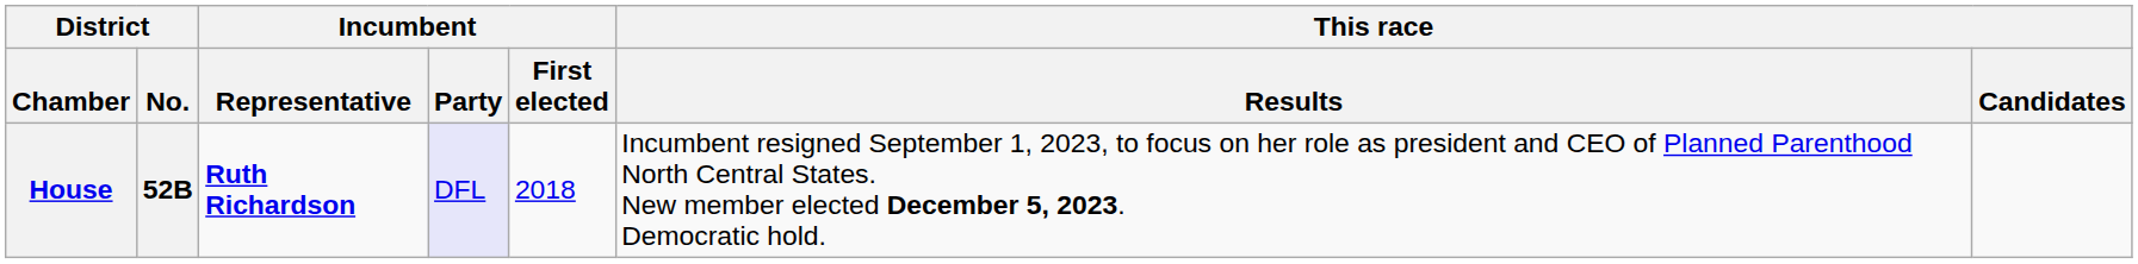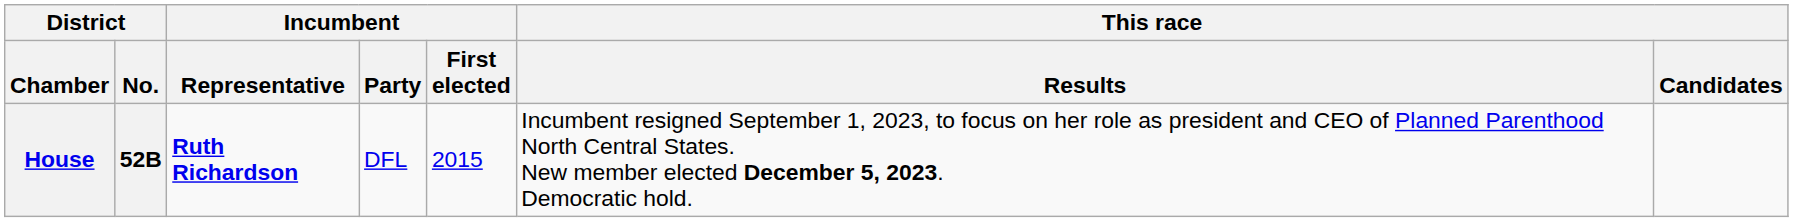 <table class="wikitable sortable">
 <tr valign=bottom>
 <th colspan="2">District</th>
 <th colspan="3">Incumbent</th>
 <th colspan="2">This race</th>
 </tr>
 <tr valign=bottom>
 <th>Chamber</th>
 <th>No.</th>
 <th>Representative</th>
 <th>Party</th>
 <th>First<br>elected</th>
 <th>Results</th>
 <th>Candidates</th>
 </tr>
 <tr>
 <th><a href='#'>House</a></th>
 <th>52B</th>
 <td><strong><a href='#'>Ruth Richardson</a></strong></td>
-<td style="background: lavender;"><a href='#'>DFL</a></td>
-<td><a href='#'>2018</a></td>
+<td><a href='#'>DFL</a></td>
+<td><a href='#'>2015</a></td>
 <td>Incumbent resigned September 1, 2023, to focus on her role as president and CEO of <a href='#'>Planned Parenthood</a> North Central States.<br>New member elected <strong>December 5, 2023</strong>.<br>Democratic hold.</td>
 <td nowrap></td>
 </tr>
 </table>
